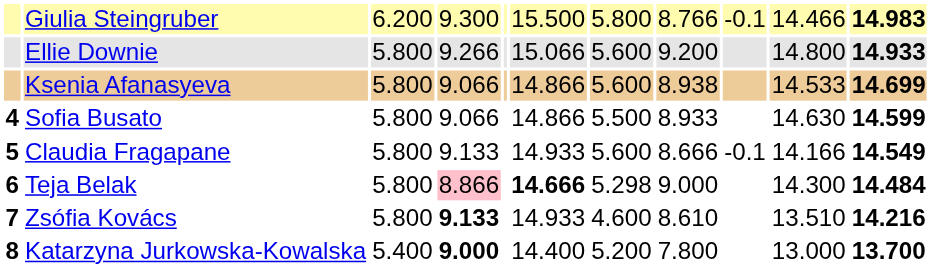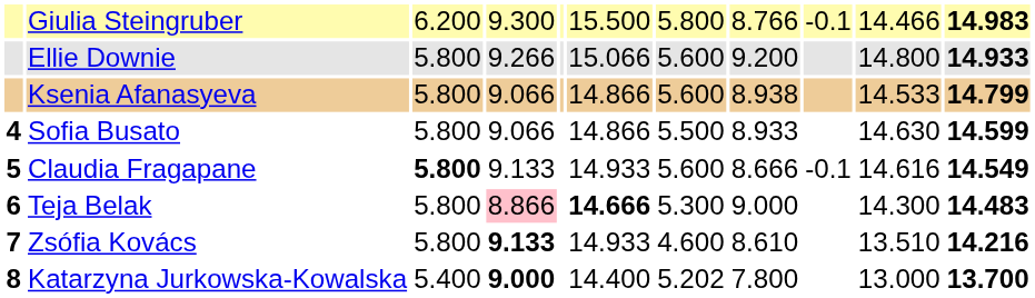 <table>
 <tr style="background:#fffcaf;">
 <th scope=row style="text-align:center"></th>
 <td style="text-align:left;"> <a href='#'>Giulia Steingruber</a></td>
 <td>6.200</td>
 <td>9.300</td>
 <td></td>
 <td>15.500</td>
 <td>5.800</td>
 <td>8.766</td>
 <td>-0.1</td>
 <td>14.466</td>
 <td><strong>14.983</strong></td>
 </tr>
 <tr style="background:#e5e5e5;">
 <th scope=row style="text-align:center"></th>
 <td style="text-align:left;"> <a href='#'>Ellie Downie</a></td>
 <td>5.800</td>
 <td>9.266</td>
 <td></td>
 <td>15.066</td>
 <td>5.600</td>
 <td>9.200</td>
 <td></td>
 <td>14.800</td>
 <td><strong>14.933</strong></td>
 </tr>
 <tr style="background:#ec9;">
 <th scope=row style="text-align:center"></th>
 <td style="text-align:left;"> <a href='#'>Ksenia Afanasyeva</a></td>
 <td>5.800</td>
 <td>9.066</td>
 <td></td>
 <td>14.866</td>
 <td>5.600</td>
 <td>8.938</td>
 <td></td>
 <td>14.533</td>
-<td><strong>14.699</strong></td>
+<td><strong>14.799</strong></td>
 </tr>
 <tr>
 <th scope=row style="text-align:center">4</th>
 <td style="text-align:left;"> <a href='#'>Sofia Busato</a></td>
 <td>5.800</td>
 <td>9.066</td>
 <td></td>
 <td>14.866</td>
 <td>5.500</td>
 <td>8.933</td>
 <td></td>
 <td>14.630</td>
 <td><strong>14.599</strong></td>
 </tr>
 <tr>
 <th scope=row style="text-align:center">5</th>
 <td style="text-align:left;"> <a href='#'>Claudia Fragapane</a></td>
-<td>5.800</td>
+<td><strong>5.800</strong></td>
 <td>9.133</td>
 <td></td>
 <td>14.933</td>
 <td>5.600</td>
 <td>8.666</td>
 <td>-0.1</td>
-<td>14.166</td>
+<td>14.616</td>
 <td><strong>14.549</strong></td>
 </tr>
 <tr>
 <th scope=row style="text-align:center">6</th>
 <td style="text-align:left;"> <a href='#'>Teja Belak</a></td>
 <td>5.800</td>
 <td style="background: pink;">8.866</td>
 <td></td>
 <td><strong>14.666</strong></td>
-<td>5.298</td>
+<td>5.300</td>
 <td>9.000</td>
 <td></td>
 <td>14.300</td>
-<td><strong>14.484</strong></td>
+<td><strong>14.483</strong></td>
 </tr>
 <tr>
 <th scope=row style="text-align:center">7</th>
 <td style="text-align:left;"> <a href='#'>Zsófia Kovács</a></td>
 <td>5.800</td>
 <td><strong>9.133</strong></td>
 <td></td>
 <td>14.933</td>
 <td>4.600</td>
 <td>8.610</td>
 <td></td>
 <td>13.510</td>
 <td><strong>14.216</strong></td>
 </tr>
 <tr>
 <th scope=row style="text-align:center">8</th>
 <td style="text-align:left;"> <a href='#'>Katarzyna Jurkowska-Kowalska</a></td>
 <td>5.400</td>
 <td><strong>9.000</strong></td>
 <td></td>
 <td>14.400</td>
-<td>5.200</td>
+<td>5.202</td>
 <td>7.800</td>
 <td></td>
 <td>13.000</td>
 <td><strong>13.700</strong></td>
 </tr>
 </table>
